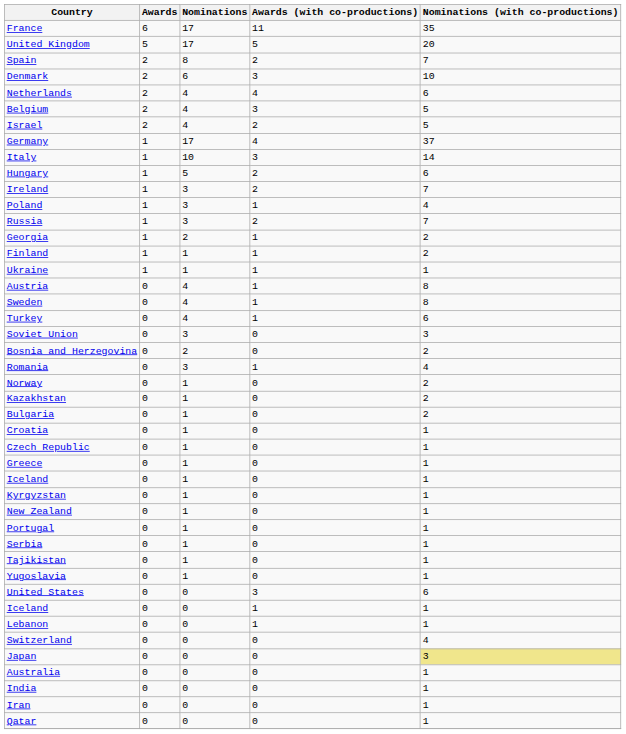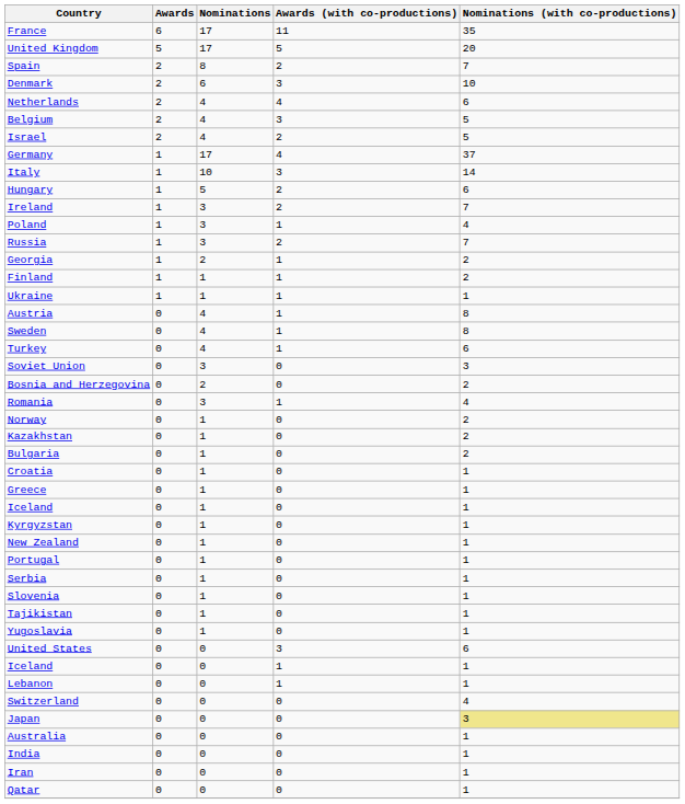 <table class="wikitable sortable">
 <tr>
 <th>Country</th>
 <th>Awards</th>
 <th>Nominations</th>
 <th>Awards (with co-productions)</th>
 <th>Nominations (with co-productions)</th>
 </tr>
 <tr>
 <td><a href='#'>France</a></td>
 <td>6</td>
 <td>17</td>
 <td>11</td>
 <td>35</td>
 </tr>
 <tr>
 <td><a href='#'>United Kingdom</a></td>
 <td>5</td>
 <td>17</td>
 <td>5</td>
 <td>20</td>
 </tr>
 <tr>
 <td><a href='#'>Spain</a></td>
 <td>2</td>
 <td>8</td>
 <td>2</td>
 <td>7</td>
 </tr>
 <tr>
 <td><a href='#'>Denmark</a></td>
 <td>2</td>
 <td>6</td>
 <td>3</td>
 <td>10</td>
 </tr>
 <tr>
 <td><a href='#'>Netherlands</a></td>
 <td>2</td>
 <td>4</td>
 <td>4</td>
 <td>6</td>
 </tr>
 <tr>
 <td><a href='#'>Belgium</a></td>
 <td>2</td>
 <td>4</td>
 <td>3</td>
 <td>5</td>
 </tr>
 <tr>
 <td><a href='#'>Israel</a></td>
 <td>2</td>
 <td>4</td>
 <td>2</td>
 <td>5</td>
 </tr>
 <tr>
 <td><a href='#'>Germany</a></td>
 <td>1</td>
 <td>17</td>
 <td>4</td>
 <td>37</td>
 </tr>
 <tr>
 <td><a href='#'>Italy</a></td>
 <td>1</td>
 <td>10</td>
 <td>3</td>
 <td>14</td>
 </tr>
 <tr>
 <td><a href='#'>Hungary</a></td>
 <td>1</td>
 <td>5</td>
 <td>2</td>
 <td>6</td>
 </tr>
 <tr>
 <td><a href='#'>Ireland</a></td>
 <td>1</td>
 <td>3</td>
 <td>2</td>
 <td>7</td>
 </tr>
 <tr>
 <td><a href='#'>Poland</a></td>
 <td>1</td>
 <td>3</td>
 <td>1</td>
 <td>4</td>
 </tr>
 <tr>
 <td><a href='#'>Russia</a></td>
 <td>1</td>
 <td>3</td>
 <td>2</td>
 <td>7</td>
 </tr>
 <tr>
 <td><a href='#'>Georgia</a></td>
 <td>1</td>
 <td>2</td>
 <td>1</td>
 <td>2</td>
 </tr>
 <tr>
 <td><a href='#'>Finland</a></td>
 <td>1</td>
 <td>1</td>
 <td>1</td>
 <td>2</td>
 </tr>
 <tr>
 <td><a href='#'>Ukraine</a></td>
 <td>1</td>
 <td>1</td>
 <td>1</td>
 <td>1</td>
 </tr>
 <tr>
 <td><a href='#'>Austria</a></td>
 <td>0</td>
 <td>4</td>
 <td>1</td>
 <td>8</td>
 </tr>
 <tr>
 <td><a href='#'>Sweden</a></td>
 <td>0</td>
 <td>4</td>
 <td>1</td>
 <td>8</td>
 </tr>
 <tr>
 <td><a href='#'>Turkey</a></td>
 <td>0</td>
 <td>4</td>
 <td>1</td>
 <td>6</td>
 </tr>
 <tr>
 <td><a href='#'>Soviet Union</a></td>
 <td>0</td>
 <td>3</td>
 <td>0</td>
 <td>3</td>
 </tr>
 <tr>
 <td><a href='#'>Bosnia and Herzegovina</a></td>
 <td>0</td>
 <td>2</td>
 <td>0</td>
 <td>2</td>
 </tr>
 <tr>
 <td><a href='#'>Romania</a></td>
 <td>0</td>
 <td>3</td>
 <td>1</td>
 <td>4</td>
 </tr>
 <tr>
 <td><a href='#'>Norway</a></td>
 <td>0</td>
 <td>1</td>
 <td>0</td>
 <td>2</td>
 </tr>
 <tr>
 <td><a href='#'>Kazakhstan</a></td>
 <td>0</td>
 <td>1</td>
 <td>0</td>
 <td>2</td>
 </tr>
 <tr>
 <td><a href='#'>Bulgaria</a></td>
 <td>0</td>
 <td>1</td>
 <td>0</td>
 <td>2</td>
 </tr>
 <tr>
 <td><a href='#'>Croatia</a></td>
 <td>0</td>
 <td>1</td>
 <td>0</td>
 <td>1</td>
 </tr>
 <tr>
-<td><a href='#'>Czech Republic</a></td>
-<td>0</td>
-<td>1</td>
-<td>0</td>
-<td>1</td>
-</tr>
-<tr>
 <td><a href='#'>Greece</a></td>
 <td>0</td>
 <td>1</td>
 <td>0</td>
 <td>1</td>
 </tr>
 <tr>
 <td><a href='#'>Iceland</a></td>
 <td>0</td>
 <td>1</td>
 <td>0</td>
 <td>1</td>
 </tr>
 <tr>
 <td><a href='#'>Kyrgyzstan</a></td>
 <td>0</td>
 <td>1</td>
 <td>0</td>
 <td>1</td>
 </tr>
 <tr>
 <td><a href='#'>New Zealand</a></td>
 <td>0</td>
 <td>1</td>
 <td>0</td>
 <td>1</td>
 </tr>
 <tr>
 <td><a href='#'>Portugal</a></td>
 <td>0</td>
 <td>1</td>
 <td>0</td>
 <td>1</td>
 </tr>
 <tr>
 <td><a href='#'>Serbia</a></td>
+<td>0</td>
+<td>1</td>
+<td>0</td>
+<td>1</td>
+</tr>
+<tr>
+<td><a href='#'>Slovenia</a></td>
 <td>0</td>
 <td>1</td>
 <td>0</td>
 <td>1</td>
 </tr>
 <tr>
 <td><a href='#'>Tajikistan</a></td>
 <td>0</td>
 <td>1</td>
 <td>0</td>
 <td>1</td>
 </tr>
 <tr>
 <td><a href='#'>Yugoslavia</a></td>
 <td>0</td>
 <td>1</td>
 <td>0</td>
 <td>1</td>
 </tr>
 <tr>
 <td><a href='#'>United States</a></td>
 <td>0</td>
 <td>0</td>
 <td>3</td>
 <td>6</td>
 </tr>
 <tr>
 <td><a href='#'>Iceland</a></td>
 <td>0</td>
 <td>0</td>
 <td>1</td>
 <td>1</td>
 </tr>
 <tr>
 <td><a href='#'>Lebanon</a></td>
 <td>0</td>
 <td>0</td>
 <td>1</td>
 <td>1</td>
 </tr>
 <tr>
 <td><a href='#'>Switzerland</a></td>
 <td>0</td>
 <td>0</td>
 <td>0</td>
 <td>4</td>
 </tr>
 <tr>
 <td><a href='#'>Japan</a></td>
 <td>0</td>
 <td>0</td>
 <td>0</td>
 <td style="background: khaki;">3</td>
 </tr>
 <tr |->
 <td><a href='#'>Australia</a></td>
 <td>0</td>
 <td>0</td>
 <td>0</td>
 <td>1</td>
 </tr>
 <tr>
 <td><a href='#'>India</a></td>
 <td>0</td>
 <td>0</td>
 <td>0</td>
 <td>1</td>
 </tr>
 <tr>
 <td><a href='#'>Iran</a></td>
 <td>0</td>
 <td>0</td>
 <td>0</td>
 <td>1</td>
 </tr>
 <tr>
 <td><a href='#'>Qatar</a></td>
 <td>0</td>
 <td>0</td>
 <td>0</td>
 <td>1</td>
 </tr>
 <tr>
 </tr>
 </table>
